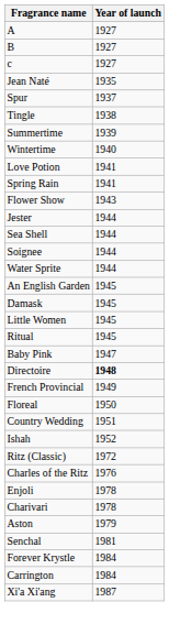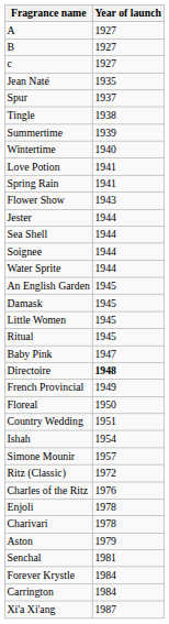 <table class="wikitable">
 <tr>
 <th>Fragrance name</th>
 <th>Year of launch</th>
 </tr>
 <tr>
 <td>A</td>
 <td>1927</td>
 </tr>
 <tr>
 <td>B</td>
 <td>1927</td>
 </tr>
 <tr>
 <td>c</td>
 <td>1927</td>
 </tr>
 <tr>
 <td>Jean Naté</td>
 <td>1935</td>
 </tr>
 <tr>
 <td>Spur</td>
 <td>1937</td>
 </tr>
 <tr>
 <td>Tingle</td>
 <td>1938</td>
 </tr>
 <tr>
 <td>Summertime</td>
 <td>1939</td>
 </tr>
 <tr>
 <td>Wintertime</td>
 <td>1940</td>
 </tr>
 <tr>
 <td>Love Potion</td>
 <td>1941</td>
 </tr>
 <tr>
 <td>Spring Rain</td>
 <td>1941</td>
 </tr>
 <tr>
 <td>Flower Show</td>
 <td>1943</td>
 </tr>
 <tr>
 <td>Jester</td>
 <td>1944</td>
 </tr>
 <tr>
 <td>Sea Shell</td>
 <td>1944</td>
 </tr>
 <tr>
 <td>Soignee</td>
 <td>1944</td>
 </tr>
 <tr>
 <td>Water Sprite</td>
 <td>1944</td>
 </tr>
 <tr>
 <td>An English Garden</td>
 <td>1945</td>
 </tr>
 <tr>
 <td>Damask</td>
 <td>1945</td>
 </tr>
 <tr>
 <td>Little Women</td>
 <td>1945</td>
 </tr>
 <tr>
 <td>Ritual</td>
 <td>1945</td>
 </tr>
 <tr>
 <td>Baby Pink</td>
 <td>1947</td>
 </tr>
 <tr>
 <td>Directoire</td>
 <td><strong>1948</strong></td>
 </tr>
 <tr>
 <td>French Provincial</td>
 <td>1949</td>
 </tr>
 <tr>
 <td>Floreal</td>
 <td>1950</td>
 </tr>
 <tr>
 <td>Country Wedding</td>
 <td>1951</td>
 </tr>
 <tr>
 <td>Ishah</td>
-<td>1952</td>
+<td>1954</td>
+</tr>
+<tr>
+<td>Simone Mounir</td>
+<td>1957</td>
 </tr>
 <tr>
 <td>Ritz (Classic)</td>
 <td>1972</td>
 </tr>
 <tr>
 <td>Charles of the Ritz</td>
 <td>1976</td>
 </tr>
 <tr>
 <td>Enjoli</td>
 <td>1978</td>
 </tr>
 <tr>
 <td>Charivari</td>
 <td>1978</td>
 </tr>
 <tr>
 <td>Aston</td>
 <td>1979</td>
 </tr>
 <tr>
 <td>Senchal</td>
 <td>1981</td>
 </tr>
 <tr>
 <td>Forever Krystle</td>
 <td>1984</td>
 </tr>
 <tr>
 <td>Carrington</td>
 <td>1984</td>
 </tr>
 <tr>
 <td>Xi'a Xi'ang</td>
 <td>1987</td>
 </tr>
 </table>
